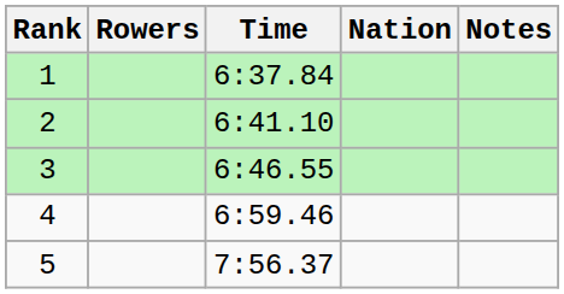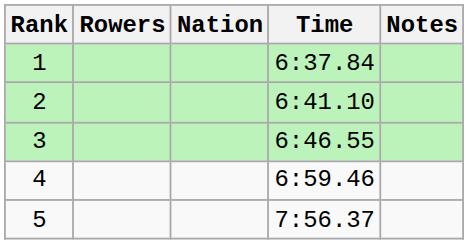 <table class="wikitable sortable" style="text-align:center">
 <tr>
 <th>Rank</th>
 <th>Rowers</th>
+<th>Nation</th>
 <th>Time</th>
-<th>Nation</th>
 <th>Notes</th>
 </tr>
 <tr bgcolor=bbf3bb>
 <td>1</td>
 <td align=left data-sort-value="Händle, Christian"></td>
+<td align=left></td>
 <td>6:37.84</td>
-<td align=left></td>
 <td></td>
 </tr>
 <tr bgcolor=bbf3bb>
 <td>2</td>
 <td align=left data-sort-value="Radev, Vasil"></td>
+<td align=left></td>
 <td>6:41.10</td>
-<td align=left></td>
 <td></td>
 </tr>
 <tr bgcolor=bbf3bb>
 <td>3</td>
 <td align=left data-sort-value="Ford, Bruce"></td>
+<td align=left></td>
 <td>6:46.55</td>
-<td align=left></td>
 <td></td>
 </tr>
 <tr>
 <td>4</td>
 <td align=left data-sort-value="Ditsios, Konstantinos"></td>
+<td align=left></td>
 <td>6:59.46</td>
-<td align=left></td>
 <td></td>
 </tr>
 <tr>
 <td>5</td>
 <td align=left data-sort-value="Faderbauer, Harald"></td>
+<td align=left></td>
 <td>7:56.37</td>
-<td align=left></td>
 <td></td>
 </tr>
 </table>
